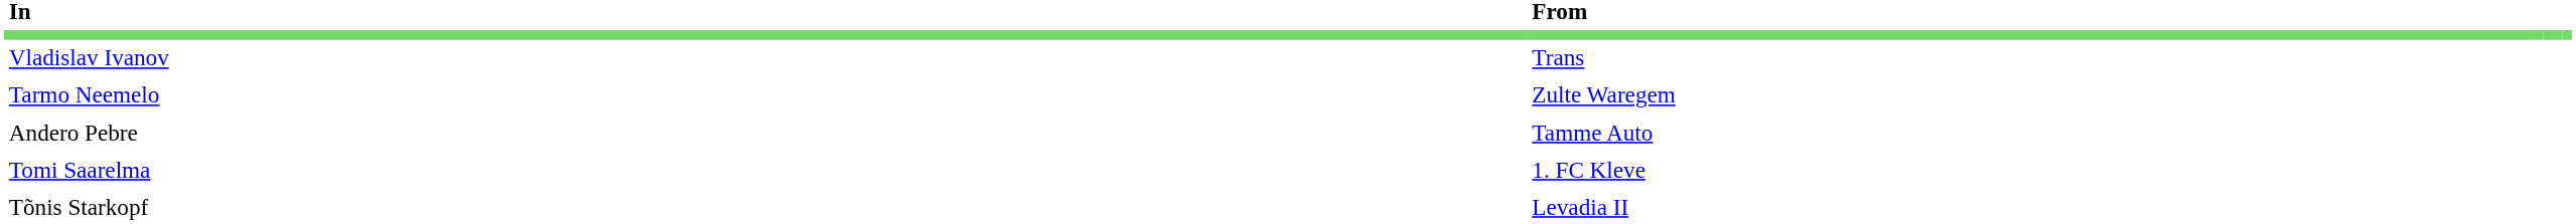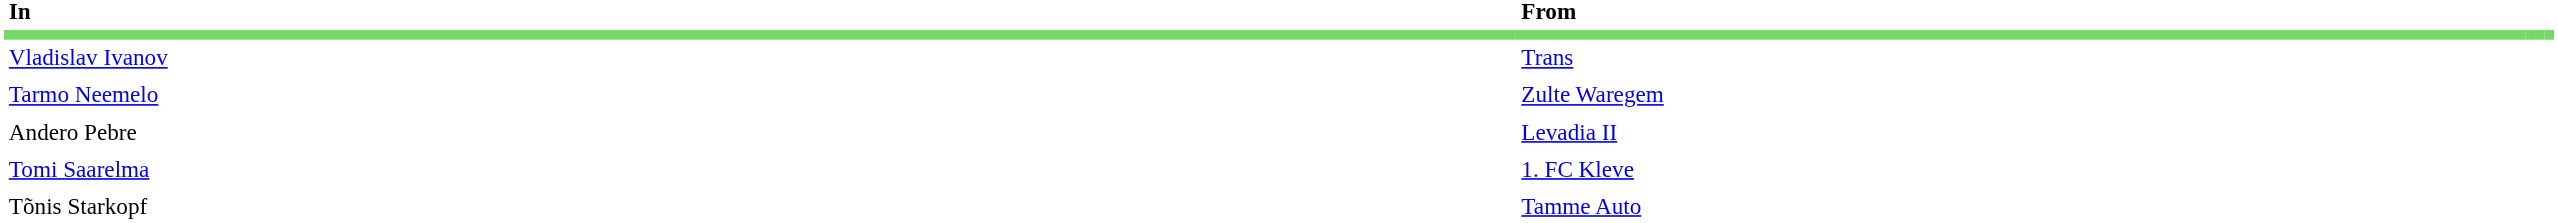 <table cellspacing="0" cellpadding="3" style="width:100%;font-size:90%">
 <tr>
 <td style="width:60%"><strong>In</strong></td>
 <td style="width:40%"><strong>From</strong></td>
 <td></td>
 </tr>
 <tr style="background-color:#73DA67;">
 <td></td>
 <td></td>
 <td></td>
 <td></td>
 <td></td>
 </tr>
 <tr>
 <td> <a href='#'>Vladislav Ivanov</a></td>
 <td><a href='#'>Trans</a></td>
 </tr>
 <tr>
 <td> <a href='#'>Tarmo Neemelo</a></td>
 <td> <a href='#'>Zulte Waregem</a></td>
 </tr>
 <tr>
 <td> Andero Pebre</td>
-<td><a href='#'>Tamme Auto</a></td>
+<td><a href='#'>Levadia II</a></td>
 </tr>
 <tr>
 <td> <a href='#'>Tomi Saarelma</a></td>
 <td> <a href='#'>1. FC Kleve</a></td>
 </tr>
 <tr>
 <td> Tõnis Starkopf</td>
-<td><a href='#'>Levadia II</a></td>
+<td><a href='#'>Tamme Auto</a></td>
 </tr>
 </table>
